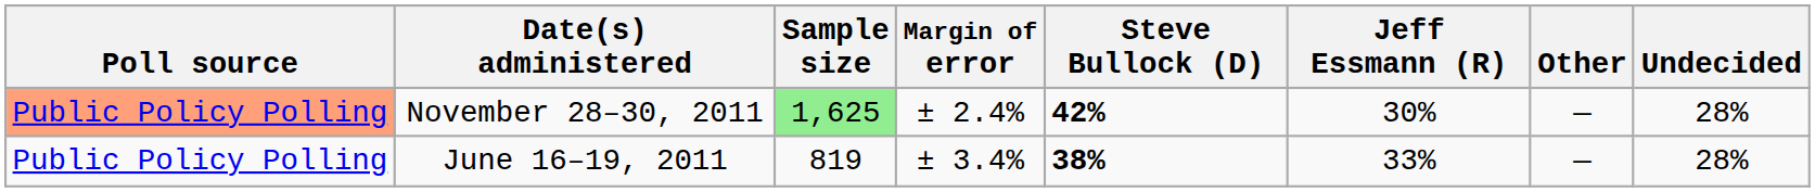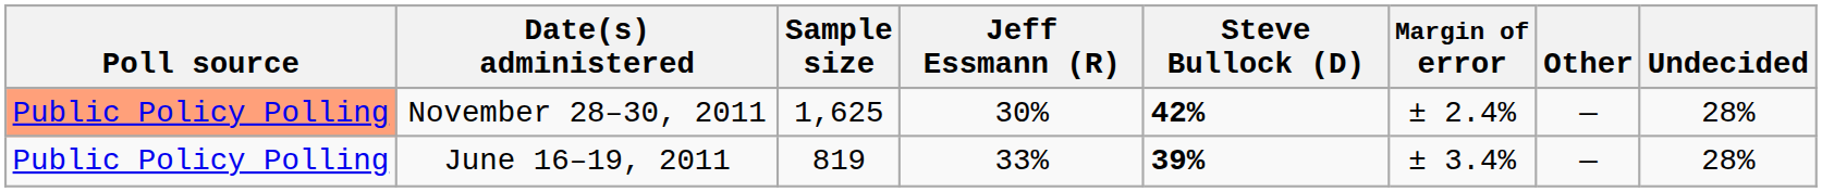 <table class="wikitable">
 <tr valign= bottom>
 <th>Poll source</th>
 <th style="width:160px;">Date(s)<br>administered</th>
 <th class=small>Sample<br>size</th>
+<th width=100px>Jeff<br>Essmann (R)</th>
+<th width=100px>Steve<br>Bullock (D)</th>
 <th><small>Margin of</small><br>error</th>
-<th width=100px>Steve<br>Bullock (D)</th>
-<th width=100px>Jeff<br>Essmann (R)</th>
 <th>Other</th>
 <th>Undecided</th>
 </tr>
 <tr>
 <td style="background: lightsalmon;"><a href='#'>Public Policy Polling</a></td>
 <td align=center>November 28–30, 2011</td>
-<td align=center style="background: lightgreen;">1,625</td>
+<td align=center>1,625</td>
+<td align=center>30%</td>
+<td><strong>42%</strong></td>
 <td align=center>± 2.4%</td>
-<td><strong>42%</strong></td>
-<td align=center>30%</td>
 <td align=center>—</td>
 <td align=center>28%</td>
 </tr>
 <tr>
 <td><a href='#'>Public Policy Polling</a></td>
 <td align=center>June 16–19, 2011</td>
 <td align=center>819</td>
+<td align=center>33%</td>
+<td><strong>39%</strong></td>
 <td align=center>± 3.4%</td>
-<td><strong>38%</strong></td>
-<td align=center>33%</td>
 <td align=center>—</td>
 <td align=center>28%</td>
 </tr>
 </table>
